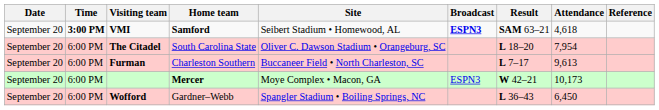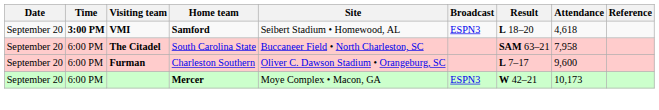 <table class="wikitable" style="font-size:95%;">
 <tr>
 <th>Date</th>
 <th>Time</th>
 <th>Visiting team</th>
 <th>Home team</th>
 <th>Site</th>
 <th>Broadcast</th>
 <th>Result</th>
 <th>Attendance</th>
 <th class="unsortable">Reference</th>
 </tr>
 <tr bgcolor=>
 <td>September 20</td>
 <td><strong>3:00 PM</strong></td>
 <td><strong>VMI</strong></td>
 <td><strong>Samford</strong></td>
 <td>Seibert Stadium • Homewood, AL</td>
-<td><strong><a href='#'>ESPN3</a></strong></td>
-<td><strong>SAM</strong> 63–21</td>
+<td><a href='#'>ESPN3</a></td>
+<td><strong>L</strong> 18–20</td>
 <td>4,618</td>
 <td></td>
 </tr>
 <tr bgcolor=ffcccc>
 <td>September 20</td>
 <td>6:00 PM</td>
 <td><strong>The Citadel</strong></td>
 <td><a href='#'>South Carolina State</a></td>
-<td><a href='#'>Oliver C. Dawson Stadium</a> • <a href='#'>Orangeburg, SC</a></td>
+<td><a href='#'>Buccaneer Field</a> • <a href='#'>North Charleston, SC</a></td>
 <td></td>
-<td><strong>L</strong> 18–20</td>
-<td>7,954</td>
+<td><strong>SAM</strong> 63–21</td>
+<td>7,958</td>
 <td></td>
 </tr>
 <tr bgcolor=ffcccc>
 <td>September 20</td>
 <td>6:00 PM</td>
 <td><strong>Furman</strong></td>
 <td><a href='#'>Charleston Southern</a></td>
-<td><a href='#'>Buccaneer Field</a> • <a href='#'>North Charleston, SC</a></td>
+<td><a href='#'>Oliver C. Dawson Stadium</a> • <a href='#'>Orangeburg, SC</a></td>
 <td></td>
 <td><strong>L</strong> 7–17</td>
-<td>9,613</td>
+<td>9,600</td>
 <td></td>
 </tr>
 <tr bgcolor=ccffcc>
 <td>September 20</td>
 <td>6:00 PM</td>
 <td></td>
 <td><strong>Mercer</strong></td>
 <td>Moye Complex • Macon, GA</td>
 <td><a href='#'>ESPN3</a></td>
 <td><strong>W</strong> 42–21</td>
 <td>10,173</td>
 <td></td>
 </tr>
-<tr bgcolor=ffcccc>
-<td>September 20</td>
-<td>6:00 PM</td>
-<td><strong>Wofford</strong></td>
-<td>Gardner–Webb</td>
-<td><a href='#'>Spangler Stadium</a> • <a href='#'>Boiling Springs, NC</a></td>
-<td></td>
-<td><strong>L</strong> 36–43</td>
-<td>6,450</td>
-<td></td>
-</tr>
 </table>
